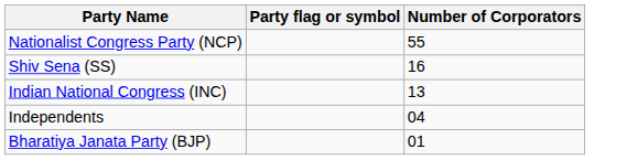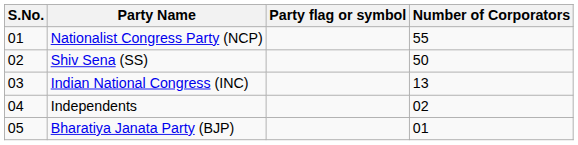 <table class="sortable wikitable">
 <tr>
+<th>S.No.</th>
 <th>Party Name</th>
 <th>Party flag or symbol</th>
 <th>Number of Corporators</th>
 </tr>
 <tr>
+<td>01</td>
 <td><a href='#'>Nationalist Congress Party</a> (NCP)</td>
 <td></td>
 <td>55</td>
 </tr>
 <tr>
+<td>02</td>
 <td><a href='#'>Shiv Sena</a> (SS)</td>
 <td></td>
-<td>16</td>
+<td>50</td>
 </tr>
 <tr>
+<td>03</td>
 <td><a href='#'>Indian National Congress</a> (INC)</td>
 <td></td>
 <td>13</td>
 </tr>
 <tr>
+<td>04</td>
 <td>Independents</td>
 <td></td>
-<td>04</td>
+<td>02</td>
 </tr>
 <tr>
+<td>05</td>
 <td><a href='#'>Bharatiya Janata Party</a> (BJP)</td>
 <td></td>
 <td>01</td>
 </tr>
 </table>
